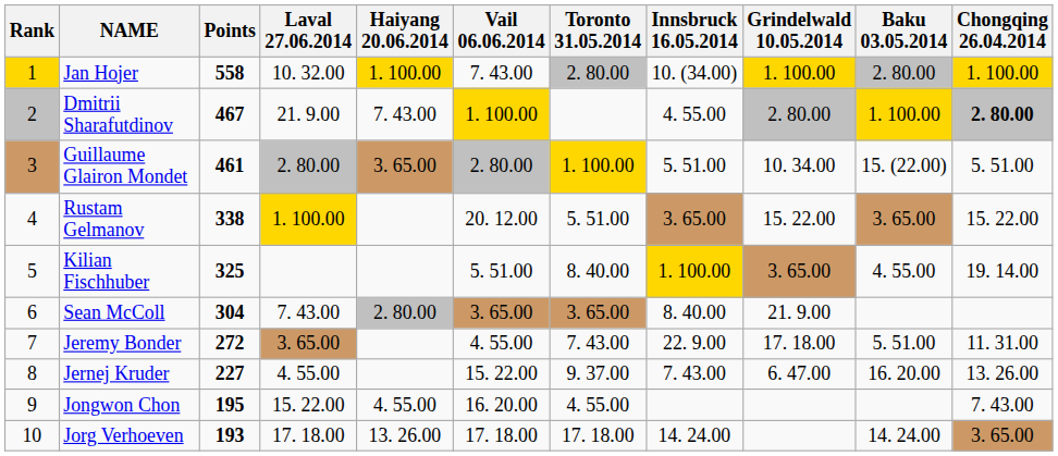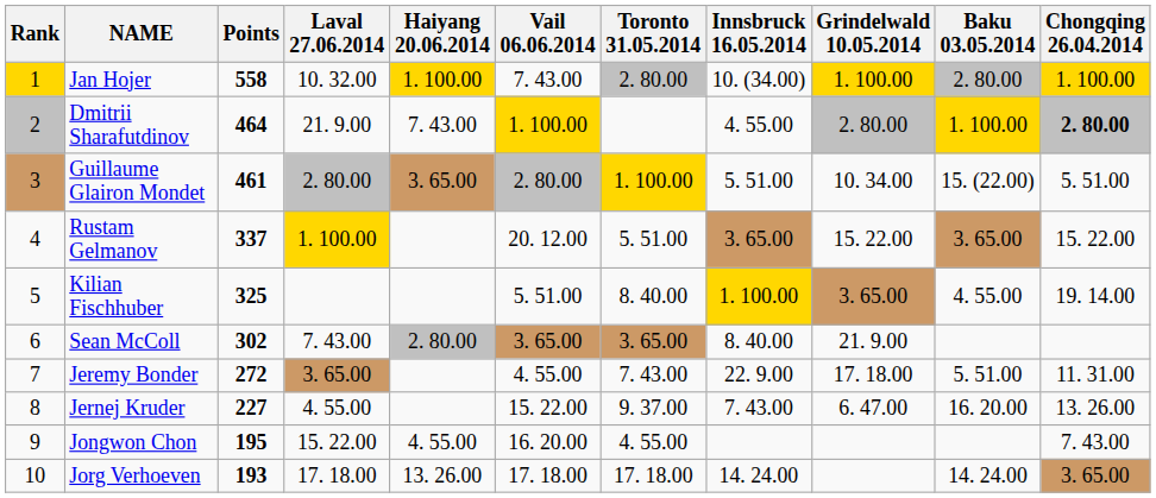 <table class="wikitable sortable" style="text-align: center;">
 <tr>
 <th>Rank</th>
 <th width = "200">NAME</th>
 <th>Points</th>
 <th width = "75" data-sort-type="number">Laval 27.06.2014</th>
 <th width = "75" data-sort-type="number">Haiyang 20.06.2014</th>
 <th width = "75" data-sort-type="number">Vail 06.06.2014</th>
 <th width = "75" data-sort-type="number">Toronto 31.05.2014</th>
 <th width = "75" data-sort-type="number">Innsbruck 16.05.2014</th>
 <th width = "75" data-sort-type="number">Grindelwald 10.05.2014</th>
 <th width = "75" data-sort-type="number">Baku 03.05.2014</th>
 <th width = "75" data-sort-type="number">Chongqing 26.04.2014</th>
 </tr>
 <tr>
 <td style="background: gold">1</td>
 <td align="left"> <a href='#'>Jan Hojer</a></td>
 <td><strong>558</strong></td>
 <td>10. 32.00</td>
 <td style="background: gold">1. 100.00</td>
 <td>7. 43.00</td>
 <td style="background: silver">2. 80.00</td>
 <td>10. (34.00)</td>
 <td style="background: gold">1. 100.00</td>
 <td style="background: silver">2. 80.00</td>
 <td style="background: gold">1. 100.00</td>
 </tr>
 <tr>
 <td style="background: silver">2</td>
 <td align="left"> <a href='#'>Dmitrii Sharafutdinov</a></td>
-<td><strong>467</strong></td>
+<td><strong>464</strong></td>
 <td>21. 9.00</td>
 <td>7. 43.00</td>
 <td style="background: gold">1. 100.00</td>
 <td></td>
 <td>4. 55.00</td>
 <td style="background: silver">2. 80.00</td>
 <td style="background: gold">1. 100.00</td>
 <td style="background: silver"><strong>2. 80.00</strong></td>
 </tr>
 <tr>
 <td style="background: #cc9966">3</td>
 <td align="left"> <a href='#'>Guillaume Glairon Mondet</a></td>
 <td><strong>461</strong></td>
 <td style="background: silver">2. 80.00</td>
 <td style="background: #cc9966">3. 65.00</td>
 <td style="background: silver">2. 80.00</td>
 <td style="background: gold">1. 100.00</td>
 <td>5. 51.00</td>
 <td>10. 34.00</td>
 <td>15. (22.00)</td>
 <td>5. 51.00</td>
 </tr>
 <tr>
 <td>4</td>
 <td align="left"> <a href='#'>Rustam Gelmanov</a></td>
-<td><strong>338</strong></td>
+<td><strong>337</strong></td>
 <td style="background: gold">1. 100.00</td>
 <td></td>
 <td>20. 12.00</td>
 <td>5. 51.00</td>
 <td style="background: #cc9966">3. 65.00</td>
 <td>15. 22.00</td>
 <td style="background: #cc9966">3. 65.00</td>
 <td>15. 22.00</td>
 </tr>
 <tr>
 <td>5</td>
 <td align="left"> <a href='#'>Kilian Fischhuber</a></td>
 <td><strong>325</strong></td>
 <td></td>
 <td></td>
 <td>5. 51.00</td>
 <td>8. 40.00</td>
 <td style="background: gold">1. 100.00</td>
 <td style="background: #cc9966">3. 65.00</td>
 <td>4. 55.00</td>
 <td>19. 14.00</td>
 </tr>
 <tr>
 <td>6</td>
 <td align="left"> <a href='#'>Sean McColl</a></td>
-<td><strong>304</strong></td>
+<td><strong>302</strong></td>
 <td>7. 43.00</td>
 <td style="background: silver">2. 80.00</td>
 <td style="background: #cc9966">3. 65.00</td>
 <td style="background: #cc9966">3. 65.00</td>
 <td>8. 40.00</td>
 <td>21. 9.00</td>
 <td></td>
 <td></td>
 </tr>
 <tr>
 <td>7</td>
 <td align="left"> <a href='#'>Jeremy Bonder</a></td>
 <td><strong>272</strong></td>
 <td style="background: #cc9966">3. 65.00</td>
 <td></td>
 <td>4. 55.00</td>
 <td>7. 43.00</td>
 <td>22. 9.00</td>
 <td>17. 18.00</td>
 <td>5. 51.00</td>
 <td>11. 31.00</td>
 </tr>
 <tr>
 <td>8</td>
 <td align="left"> <a href='#'>Jernej Kruder</a></td>
 <td><strong>227</strong></td>
 <td>4. 55.00</td>
 <td></td>
 <td>15. 22.00</td>
 <td>9. 37.00</td>
 <td>7. 43.00</td>
 <td>6. 47.00</td>
 <td>16. 20.00</td>
 <td>13. 26.00</td>
 </tr>
 <tr>
 <td>9</td>
 <td align="left"> <a href='#'>Jongwon Chon</a></td>
 <td><strong>195</strong></td>
 <td>15. 22.00</td>
 <td>4. 55.00</td>
 <td>16. 20.00</td>
 <td>4. 55.00</td>
 <td></td>
 <td></td>
 <td></td>
 <td>7. 43.00</td>
 </tr>
 <tr>
 <td>10</td>
 <td align="left"> <a href='#'>Jorg Verhoeven</a></td>
 <td><strong>193</strong></td>
 <td>17. 18.00</td>
 <td>13. 26.00</td>
 <td>17. 18.00</td>
 <td>17. 18.00</td>
 <td>14. 24.00</td>
 <td></td>
 <td>14. 24.00</td>
 <td style="background: #cc9966">3. 65.00</td>
 </tr>
 </table>
